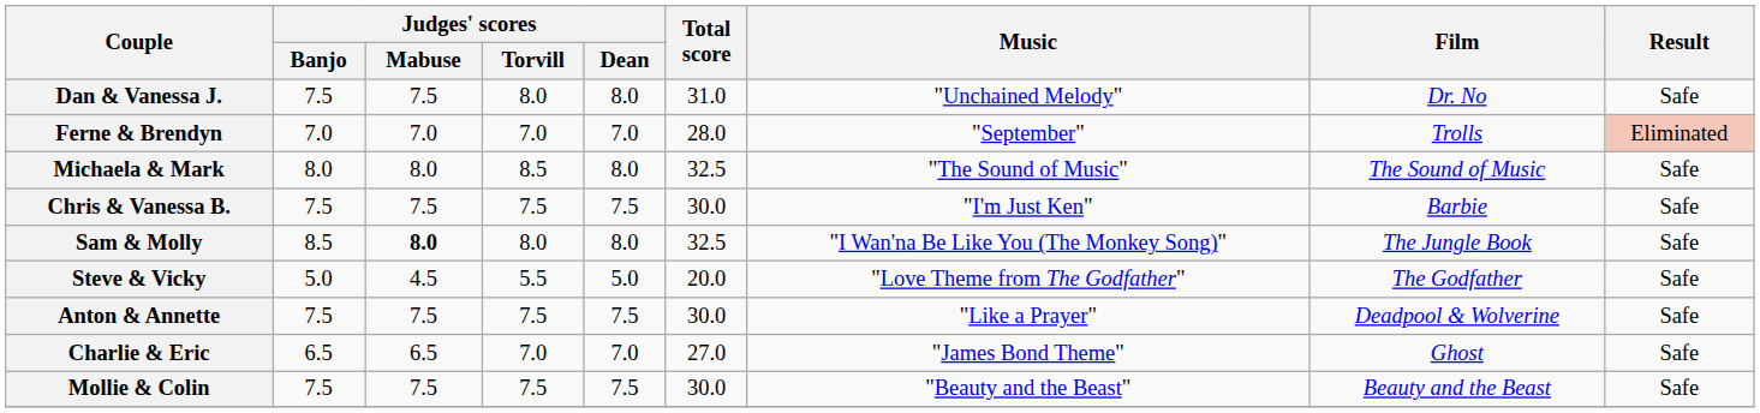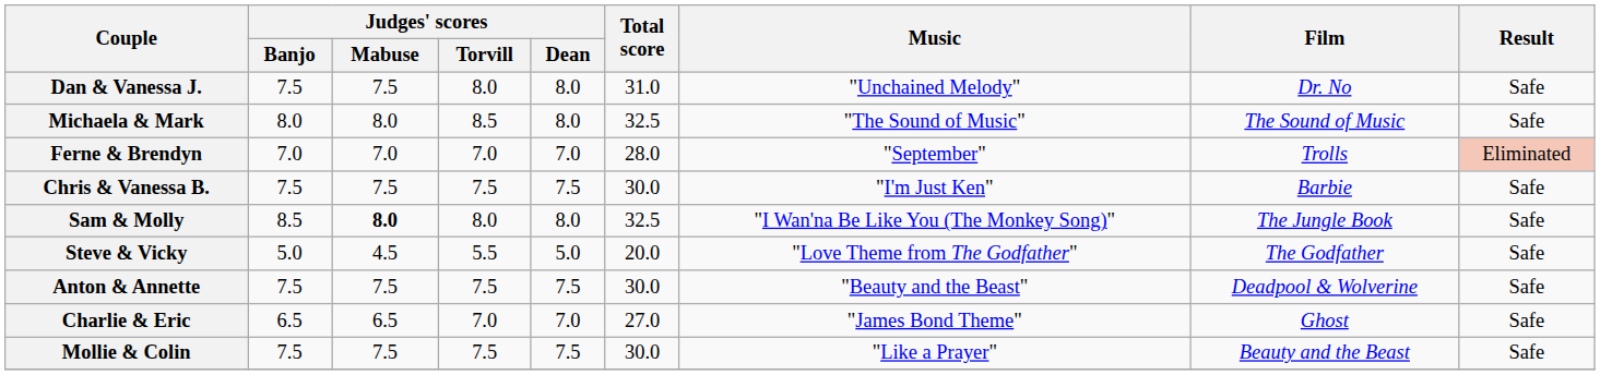 <table class="wikitable sortable" style="text-align:center; font-size:90%; width:90%">
 <tr>
 <th scope="col" rowspan=2>Couple</th>
 <th scope="col" colspan=4 class="unsortable">Judges' scores</th>
 <th scope="col" rowspan=2>Total<br>score</th>
 <th scope="col" rowspan=2 class="unsortable">Music</th>
 <th scope="col" rowspan=2 class="unsortable">Film</th>
 <th rowspan="2" scope="col" class="unsortable">Result</th>
 </tr>
 <tr>
 <th class="unsortable">Banjo</th>
 <th class="unsortable">Mabuse</th>
 <th class="unsortable">Torvill</th>
 <th class="unsortable">Dean</th>
 </tr>
 <tr>
 <th scope="row">Dan & Vanessa J.</th>
 <td>7.5</td>
 <td>7.5</td>
 <td>8.0</td>
 <td>8.0</td>
 <td>31.0</td>
 <td>"<a href='#'>Unchained Melody</a>"</td>
 <td><em><a href='#'>Dr. No</a></em></td>
 <td>Safe</td>
 </tr>
 <tr>
+<th scope="row">Michaela & Mark</th>
+<td>8.0</td>
+<td>8.0</td>
+<td>8.5</td>
+<td>8.0</td>
+<td>32.5</td>
+<td>"<a href='#'>The Sound of Music</a>"</td>
+<td><em><a href='#'>The Sound of Music</a></em></td>
+<td>Safe</td>
+</tr>
+<tr>
 <th scope="row">Ferne & Brendyn</th>
 <td>7.0</td>
 <td>7.0</td>
 <td>7.0</td>
 <td>7.0</td>
 <td>28.0</td>
 <td>"<a href='#'>September</a>"</td>
 <td><em><a href='#'>Trolls</a></em></td>
 <td bgcolor="f4c7b8">Eliminated</td>
-</tr>
-<tr>
-<th scope="row">Michaela & Mark</th>
-<td>8.0</td>
-<td>8.0</td>
-<td>8.5</td>
-<td>8.0</td>
-<td>32.5</td>
-<td>"<a href='#'>The Sound of Music</a>"</td>
-<td><em><a href='#'>The Sound of Music</a></em></td>
-<td>Safe</td>
 </tr>
 <tr>
 <th scope="row">Chris & Vanessa B.</th>
 <td>7.5</td>
 <td>7.5</td>
 <td>7.5</td>
 <td>7.5</td>
 <td>30.0</td>
 <td>"<a href='#'>I'm Just Ken</a>"</td>
 <td><em><a href='#'>Barbie</a></em></td>
 <td>Safe</td>
 </tr>
 <tr>
 <th scope="row">Sam & Molly</th>
 <td>8.5</td>
 <td><strong>8.0</strong></td>
 <td>8.0</td>
 <td>8.0</td>
 <td>32.5</td>
 <td>"<a href='#'>I Wan'na Be Like You (The Monkey Song)</a>"</td>
 <td><em><a href='#'>The Jungle Book</a></em></td>
 <td>Safe</td>
 </tr>
 <tr>
 <th scope="row">Steve & Vicky</th>
 <td>5.0</td>
 <td>4.5</td>
 <td>5.5</td>
 <td>5.0</td>
 <td>20.0</td>
 <td>"<a href='#'>Love Theme from <em>The Godfather</em></a>"</td>
 <td><em><a href='#'>The Godfather</a></em></td>
 <td>Safe</td>
 </tr>
 <tr>
 <th scope="row">Anton & Annette</th>
 <td>7.5</td>
 <td>7.5</td>
 <td>7.5</td>
 <td>7.5</td>
 <td>30.0</td>
-<td>"<a href='#'>Like a Prayer</a>"</td>
+<td>"<a href='#'>Beauty and the Beast</a>"</td>
 <td><em><a href='#'>Deadpool & Wolverine</a></em></td>
 <td>Safe</td>
 </tr>
 <tr>
 <th scope="row">Charlie & Eric</th>
 <td>6.5</td>
 <td>6.5</td>
 <td>7.0</td>
 <td>7.0</td>
 <td>27.0</td>
 <td>"<a href='#'>James Bond Theme</a>"</td>
 <td><em><a href='#'>Ghost</a></em></td>
 <td>Safe</td>
 </tr>
 <tr>
 <th scope="row">Mollie & Colin</th>
 <td>7.5</td>
 <td>7.5</td>
 <td>7.5</td>
 <td>7.5</td>
 <td>30.0</td>
-<td>"<a href='#'>Beauty and the Beast</a>"</td>
+<td>"<a href='#'>Like a Prayer</a>"</td>
 <td><em><a href='#'>Beauty and the Beast</a></em></td>
 <td>Safe</td>
 </tr>
 <tr>
 </tr>
 </table>
